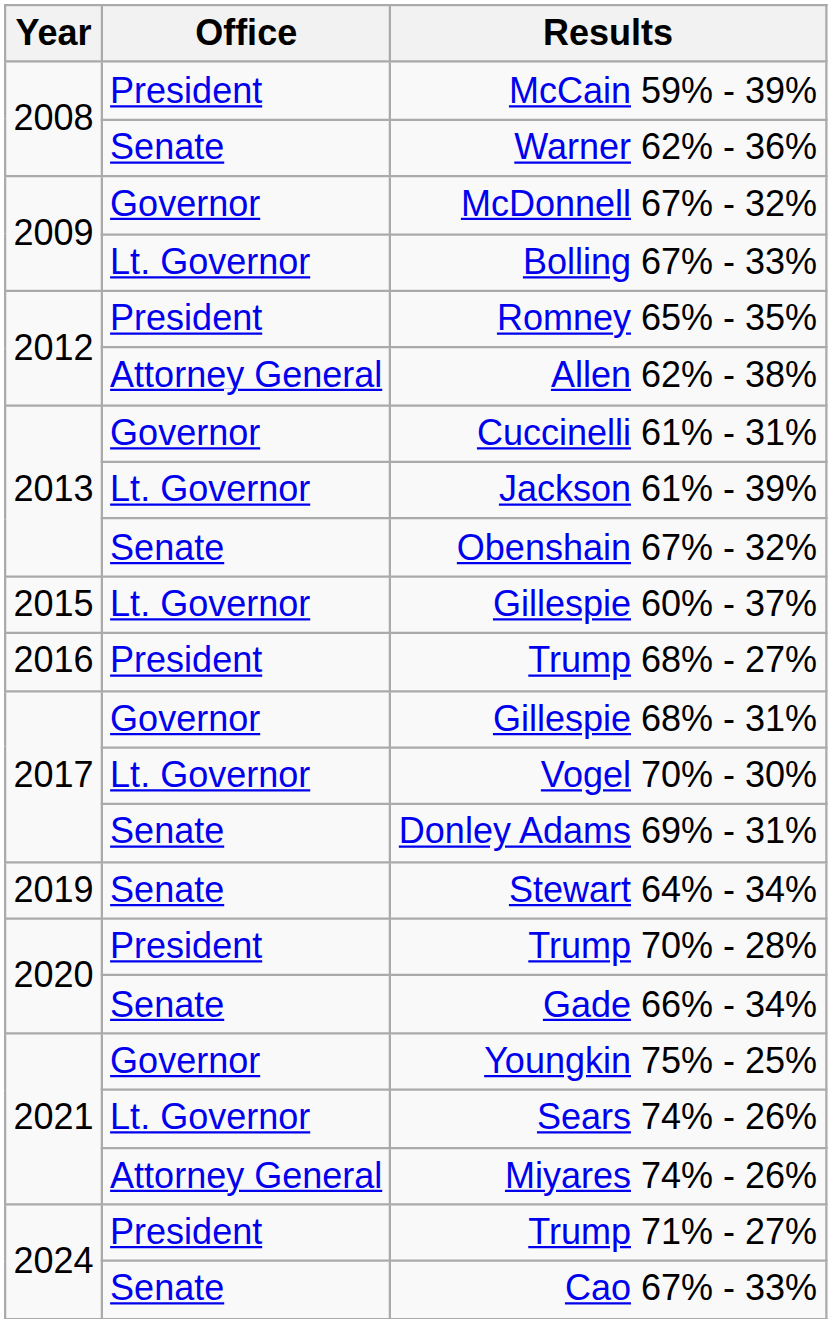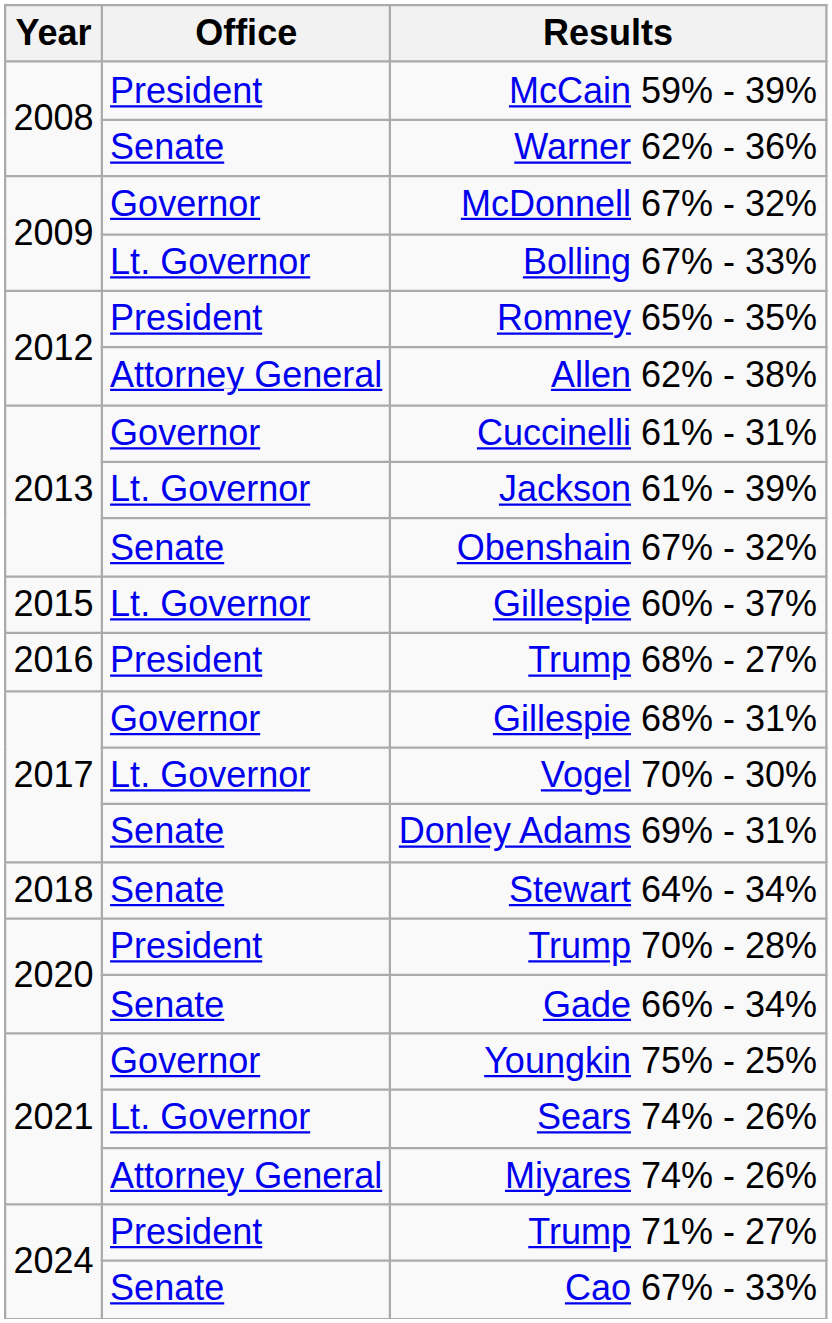 <table class=wikitable>
 <tr>
 <th>Year</th>
 <th>Office</th>
 <th>Results</th>
 </tr>
 <tr>
 <td rowspan=2>2008</td>
 <td><a href='#'>President</a></td>
 <td align="right" ><a href='#'>McCain</a> 59% - 39%</td>
 </tr>
 <tr>
 <td><a href='#'>Senate</a></td>
 <td align="right" ><a href='#'>Warner</a> 62% - 36%</td>
 </tr>
 <tr>
 <td rowspan=2>2009</td>
 <td><a href='#'>Governor</a></td>
 <td align="right" ><a href='#'>McDonnell</a> 67% - 32%</td>
 </tr>
 <tr>
 <td><a href='#'>Lt. Governor</a></td>
 <td align="right" ><a href='#'>Bolling</a> 67% - 33%</td>
 </tr>
 <tr>
 <td rowspan=2>2012</td>
 <td><a href='#'>President</a></td>
 <td align="right" ><a href='#'>Romney</a> 65% - 35%</td>
 </tr>
 <tr>
 <td><a href='#'>Attorney General</a></td>
 <td align="right" ><a href='#'>Allen</a> 62% - 38%</td>
 </tr>
 <tr>
 <td rowspan=3>2013</td>
 <td><a href='#'>Governor</a></td>
 <td align="right" ><a href='#'>Cuccinelli</a> 61% - 31%</td>
 </tr>
 <tr>
 <td><a href='#'>Lt. Governor</a></td>
 <td align="right" ><a href='#'>Jackson</a> 61% - 39%</td>
 </tr>
 <tr>
 <td><a href='#'>Senate</a></td>
 <td align="right" ><a href='#'>Obenshain</a> 67% - 32%</td>
 </tr>
 <tr>
 <td>2015</td>
 <td><a href='#'>Lt. Governor</a></td>
 <td align="right" ><a href='#'>Gillespie</a> 60% - 37%</td>
 </tr>
 <tr>
 <td>2016</td>
 <td><a href='#'>President</a></td>
 <td align="right" ><a href='#'>Trump</a> 68% - 27%</td>
 </tr>
 <tr>
 <td rowspan=3>2017</td>
 <td><a href='#'>Governor</a></td>
 <td align="right" ><a href='#'>Gillespie</a> 68% - 31%</td>
 </tr>
 <tr>
 <td><a href='#'>Lt. Governor</a></td>
 <td align="right" ><a href='#'>Vogel</a> 70% - 30%</td>
 </tr>
 <tr>
 <td><a href='#'>Senate</a></td>
 <td align="right" ><a href='#'>Donley Adams</a> 69% - 31%</td>
 </tr>
 <tr>
-<td>2019</td>
+<td>2018</td>
 <td><a href='#'>Senate</a></td>
 <td align="right" ><a href='#'>Stewart</a> 64% - 34%</td>
 </tr>
 <tr>
 <td rowspan=2>2020</td>
 <td><a href='#'>President</a></td>
 <td align="right" ><a href='#'>Trump</a> 70% - 28%</td>
 </tr>
 <tr>
 <td><a href='#'>Senate</a></td>
 <td align="right" ><a href='#'>Gade</a> 66% - 34%</td>
 </tr>
 <tr>
 <td rowspan=3>2021</td>
 <td><a href='#'>Governor</a></td>
 <td align="right" ><a href='#'>Youngkin</a> 75% - 25%</td>
 </tr>
 <tr>
 <td><a href='#'>Lt. Governor</a></td>
 <td align="right" ><a href='#'>Sears</a> 74% - 26%</td>
 </tr>
 <tr>
 <td><a href='#'>Attorney General</a></td>
 <td align="right" ><a href='#'>Miyares</a> 74% - 26%</td>
 </tr>
 <tr>
 <td rowspan=2>2024</td>
 <td><a href='#'>President</a></td>
 <td align="right" ><a href='#'>Trump</a> 71% - 27%</td>
 </tr>
 <tr>
 <td><a href='#'>Senate</a></td>
 <td align="right" ><a href='#'>Cao</a> 67% - 33%</td>
 </tr>
 </table>
